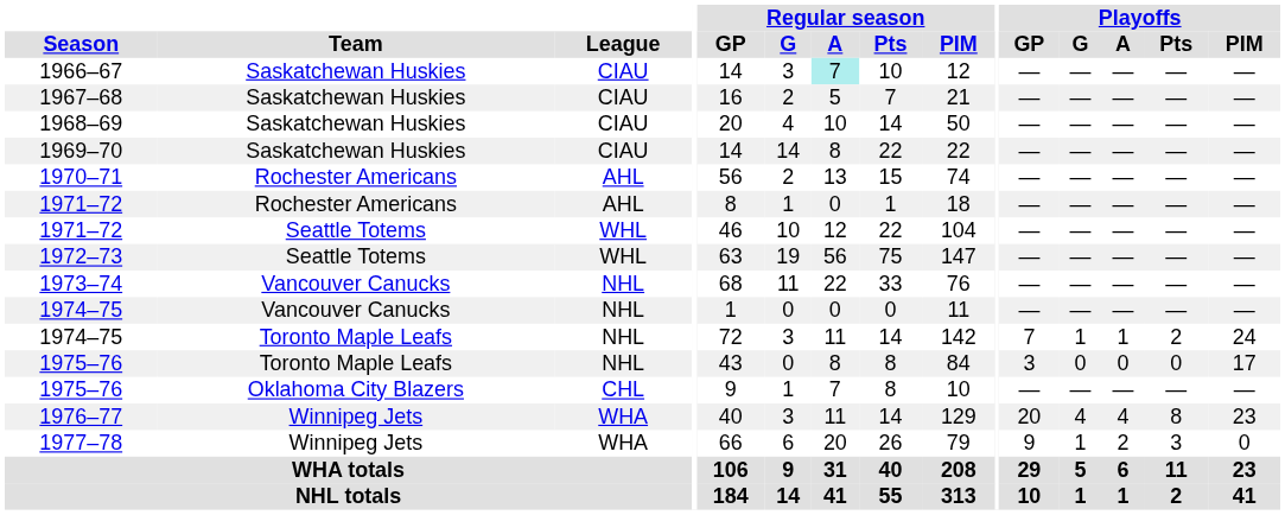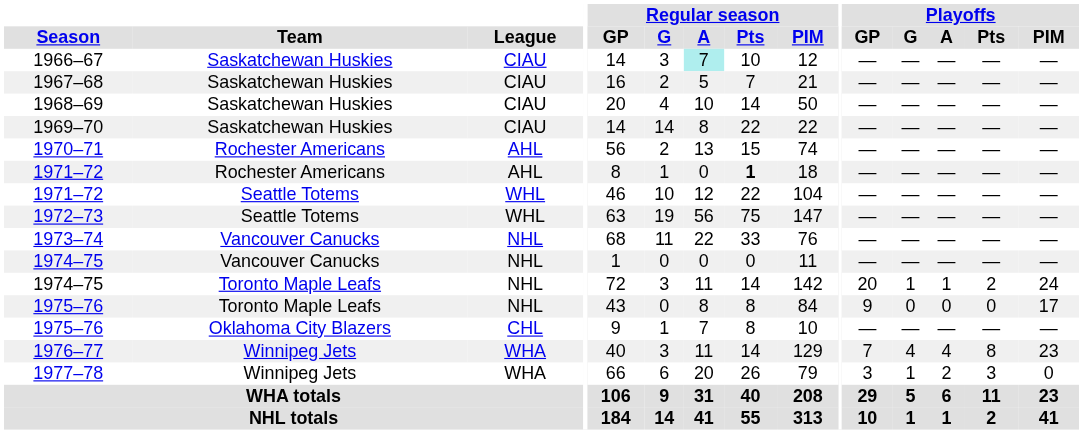 <table border="0" cellpadding="1" cellspacing="0" style="text-align:center; width:60em">
 <tr bgcolor="#e0e0e0">
 <th colspan="3" bgcolor="#ffffff"></th>
 <th rowspan="100" bgcolor="#ffffff"></th>
 <th colspan="5"><a href='#'>Regular season</a></th>
 <th rowspan="100" bgcolor="#ffffff"></th>
 <th colspan="5"><a href='#'>Playoffs</a></th>
 </tr>
 <tr bgcolor="#e0e0e0">
 <th><a href='#'>Season</a></th>
 <th>Team</th>
 <th>League</th>
 <th>GP</th>
 <th><a href='#'>G</a></th>
 <th><a href='#'>A</a></th>
 <th><a href='#'>Pts</a></th>
 <th><a href='#'>PIM</a></th>
 <th>GP</th>
 <th>G</th>
 <th>A</th>
 <th>Pts</th>
 <th>PIM</th>
 </tr>
 <tr>
 <td>1966–67</td>
 <td><a href='#'>Saskatchewan Huskies</a></td>
 <td><a href='#'>CIAU</a></td>
 <td>14</td>
 <td>3</td>
 <td style="background: paleturquoise;">7</td>
 <td>10</td>
 <td>12</td>
 <td>—</td>
 <td>—</td>
 <td>—</td>
 <td>—</td>
 <td>—</td>
 </tr>
 <tr bgcolor="#f0f0f0">
 <td>1967–68</td>
 <td>Saskatchewan Huskies</td>
 <td>CIAU</td>
 <td>16</td>
 <td>2</td>
 <td>5</td>
 <td>7</td>
 <td>21</td>
 <td>—</td>
 <td>—</td>
 <td>—</td>
 <td>—</td>
 <td>—</td>
 </tr>
 <tr>
 <td>1968–69</td>
 <td>Saskatchewan Huskies</td>
 <td>CIAU</td>
 <td>20</td>
 <td>4</td>
 <td>10</td>
 <td>14</td>
 <td>50</td>
 <td>—</td>
 <td>—</td>
 <td>—</td>
 <td>—</td>
 <td>—</td>
 </tr>
 <tr bgcolor="#f0f0f0">
 <td>1969–70</td>
 <td>Saskatchewan Huskies</td>
 <td>CIAU</td>
 <td>14</td>
 <td>14</td>
 <td>8</td>
 <td>22</td>
 <td>22</td>
 <td>—</td>
 <td>—</td>
 <td>—</td>
 <td>—</td>
 <td>—</td>
 </tr>
 <tr>
 <td><a href='#'>1970–71</a></td>
 <td><a href='#'>Rochester Americans</a></td>
 <td><a href='#'>AHL</a></td>
 <td>56</td>
 <td>2</td>
 <td>13</td>
 <td>15</td>
 <td>74</td>
 <td>—</td>
 <td>—</td>
 <td>—</td>
 <td>—</td>
 <td>—</td>
 </tr>
 <tr bgcolor="#f0f0f0">
 <td><a href='#'>1971–72</a></td>
 <td>Rochester Americans</td>
 <td>AHL</td>
 <td>8</td>
 <td>1</td>
 <td>0</td>
-<td>1</td>
+<td><strong>1</strong></td>
 <td>18</td>
 <td>—</td>
 <td>—</td>
 <td>—</td>
 <td>—</td>
 <td>—</td>
 </tr>
 <tr>
 <td><a href='#'>1971–72</a></td>
 <td><a href='#'>Seattle Totems</a></td>
 <td><a href='#'>WHL</a></td>
 <td>46</td>
 <td>10</td>
 <td>12</td>
 <td>22</td>
 <td>104</td>
 <td>—</td>
 <td>—</td>
 <td>—</td>
 <td>—</td>
 <td>—</td>
 </tr>
 <tr bgcolor="#f0f0f0">
 <td><a href='#'>1972–73</a></td>
 <td>Seattle Totems</td>
 <td>WHL</td>
 <td>63</td>
 <td>19</td>
 <td>56</td>
 <td>75</td>
 <td>147</td>
 <td>—</td>
 <td>—</td>
 <td>—</td>
 <td>—</td>
 <td>—</td>
 </tr>
 <tr>
 <td><a href='#'>1973–74</a></td>
 <td><a href='#'>Vancouver Canucks</a></td>
 <td><a href='#'>NHL</a></td>
 <td>68</td>
 <td>11</td>
 <td>22</td>
 <td>33</td>
 <td>76</td>
 <td>—</td>
 <td>—</td>
 <td>—</td>
 <td>—</td>
 <td>—</td>
 </tr>
 <tr bgcolor="#f0f0f0">
 <td><a href='#'>1974–75</a></td>
 <td>Vancouver Canucks</td>
 <td>NHL</td>
 <td>1</td>
 <td>0</td>
 <td>0</td>
 <td>0</td>
 <td>11</td>
 <td>—</td>
 <td>—</td>
 <td>—</td>
 <td>—</td>
 <td>—</td>
 </tr>
 <tr>
 <td>1974–75</td>
 <td><a href='#'>Toronto Maple Leafs</a></td>
 <td>NHL</td>
 <td>72</td>
 <td>3</td>
 <td>11</td>
 <td>14</td>
 <td>142</td>
-<td>7</td>
+<td>20</td>
 <td>1</td>
 <td>1</td>
 <td>2</td>
 <td>24</td>
 </tr>
 <tr bgcolor="#f0f0f0">
 <td><a href='#'>1975–76</a></td>
 <td>Toronto Maple Leafs</td>
 <td>NHL</td>
 <td>43</td>
 <td>0</td>
 <td>8</td>
 <td>8</td>
 <td>84</td>
-<td>3</td>
+<td>9</td>
 <td>0</td>
 <td>0</td>
 <td>0</td>
 <td>17</td>
 </tr>
 <tr>
 <td><a href='#'>1975–76</a></td>
 <td><a href='#'>Oklahoma City Blazers</a></td>
 <td><a href='#'>CHL</a></td>
 <td>9</td>
 <td>1</td>
 <td>7</td>
 <td>8</td>
 <td>10</td>
 <td>—</td>
 <td>—</td>
 <td>—</td>
 <td>—</td>
 <td>—</td>
 </tr>
 <tr bgcolor="#f0f0f0">
 <td><a href='#'>1976–77</a></td>
 <td><a href='#'>Winnipeg Jets</a></td>
 <td><a href='#'>WHA</a></td>
 <td>40</td>
 <td>3</td>
 <td>11</td>
 <td>14</td>
 <td>129</td>
-<td>20</td>
+<td>7</td>
 <td>4</td>
 <td>4</td>
 <td>8</td>
 <td>23</td>
 </tr>
 <tr>
 <td><a href='#'>1977–78</a></td>
 <td>Winnipeg Jets</td>
 <td>WHA</td>
 <td>66</td>
 <td>6</td>
 <td>20</td>
 <td>26</td>
 <td>79</td>
-<td>9</td>
+<td>3</td>
 <td>1</td>
 <td>2</td>
 <td>3</td>
 <td>0</td>
 </tr>
 <tr bgcolor="#e0e0e0">
 <th colspan="3">WHA totals</th>
 <th>106</th>
 <th>9</th>
 <th>31</th>
 <th>40</th>
 <th>208</th>
 <th>29</th>
 <th>5</th>
 <th>6</th>
 <th>11</th>
 <th>23</th>
 </tr>
 <tr bgcolor="#e0e0e0">
 <th colspan="3">NHL totals</th>
 <th>184</th>
 <th>14</th>
 <th>41</th>
 <th>55</th>
 <th>313</th>
 <th>10</th>
 <th>1</th>
 <th>1</th>
 <th>2</th>
 <th>41</th>
 </tr>
 </table>
